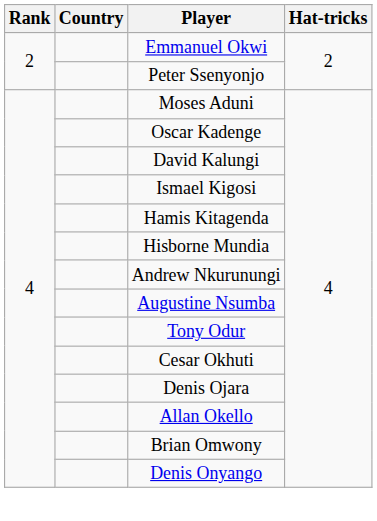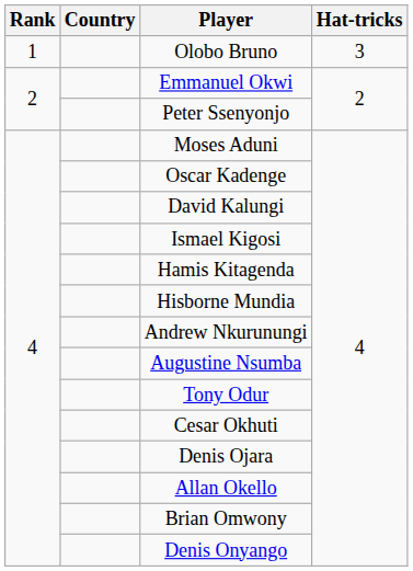 <table class="wikitable" style="text-align:center;">
 <tr>
 <th>Rank</th>
 <th>Country</th>
 <th>Player</th>
 <th>Hat-tricks</th>
+</tr>
+<tr>
+<td>1</td>
+<td></td>
+<td>Olobo Bruno</td>
+<td>3</td>
 </tr>
 <tr>
 <td rowspan=2>2</td>
 <td></td>
 <td><a href='#'>Emmanuel Okwi</a></td>
 <td rowspan=2>2</td>
 </tr>
 <tr>
 <td></td>
 <td>Peter Ssenyonjo</td>
 </tr>
 <tr>
 <td rowspan=20>4</td>
 <td></td>
 <td>Moses Aduni</td>
 <td rowspan=20>4</td>
 </tr>
 <tr>
 <td></td>
 <td>Oscar Kadenge</td>
 </tr>
 <tr>
 <td></td>
 <td>David Kalungi</td>
 </tr>
 <tr>
 <td></td>
 <td>Ismael Kigosi</td>
 </tr>
 <tr>
 <td></td>
 <td>Hamis Kitagenda</td>
 </tr>
 <tr>
 <td></td>
 <td>Hisborne Mundia</td>
 </tr>
 <tr>
 <td></td>
 <td>Andrew Nkurunungi</td>
 </tr>
 <tr>
 <td></td>
 <td><a href='#'>Augustine Nsumba</a></td>
 </tr>
 <tr>
 <td></td>
 <td><a href='#'>Tony Odur</a></td>
 </tr>
 <tr>
 <td></td>
 <td>Cesar Okhuti</td>
 </tr>
 <tr>
 <td></td>
 <td>Denis Ojara</td>
 </tr>
 <tr>
 <td></td>
 <td><a href='#'>Allan Okello</a></td>
 </tr>
 <tr>
 <td></td>
 <td>Brian Omwony</td>
 </tr>
 <tr>
 <td></td>
 <td><a href='#'>Denis Onyango</a></td>
 </tr>
 </table>
